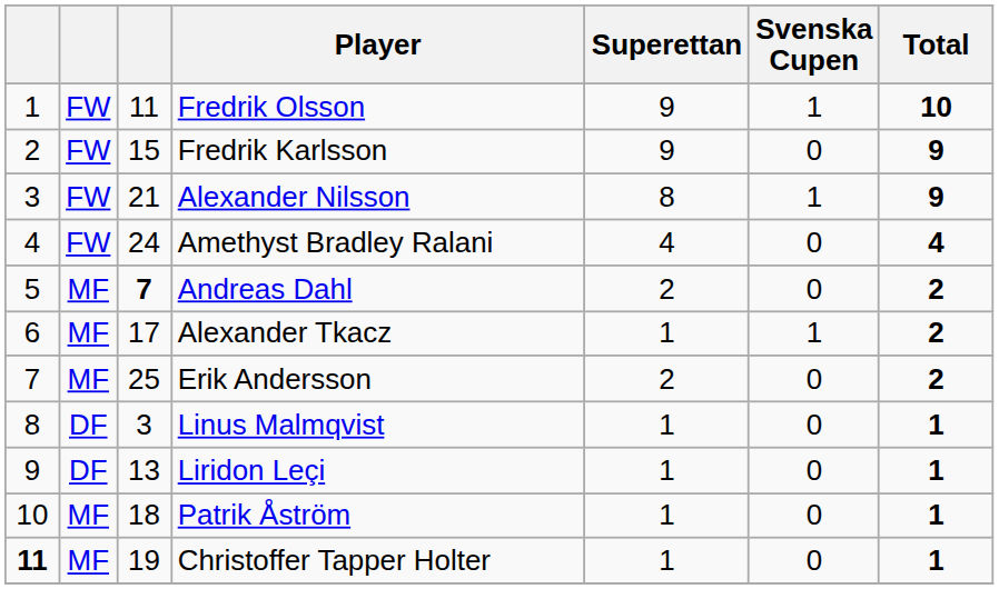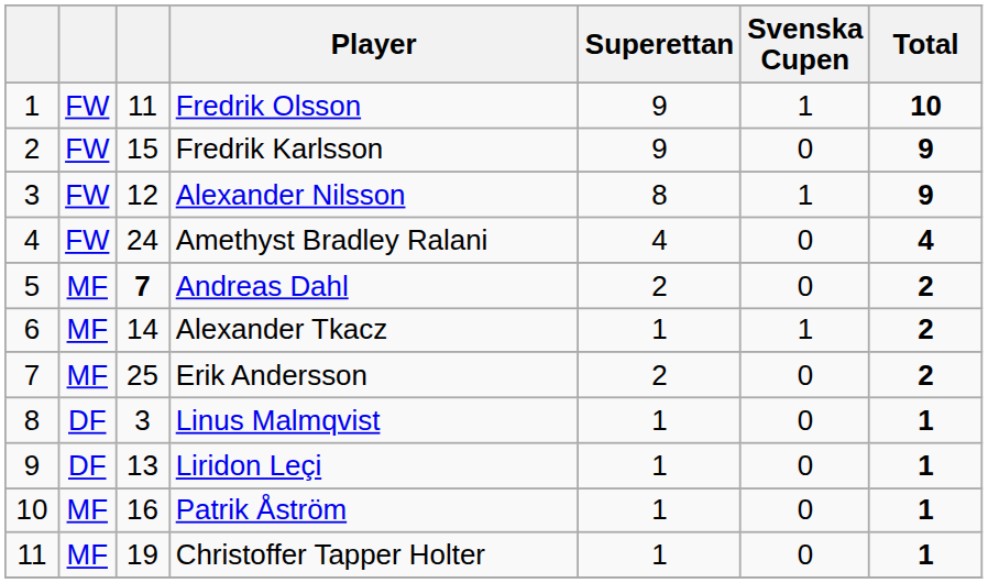 <table class="wikitable" style="font-size: 90%; text-align: center;">
 <tr>
 <th width=20></th>
 <th width=20></th>
 <th width=20></th>
 <th width=200>Player</th>
 <th width=50>Superettan</th>
 <th width=50>Svenska Cupen</th>
 <th width=50><strong>Total</strong></th>
 </tr>
 <tr>
 <td>1</td>
 <td><a href='#'>FW</a></td>
 <td>11</td>
 <td align=left> <a href='#'>Fredrik Olsson</a></td>
 <td>9</td>
 <td>1</td>
 <td><strong>10</strong></td>
 </tr>
 <tr>
 <td>2</td>
 <td><a href='#'>FW</a></td>
 <td>15</td>
 <td align=left> Fredrik Karlsson</td>
 <td>9</td>
 <td>0</td>
 <td><strong>9</strong></td>
 </tr>
 <tr>
 <td>3</td>
 <td><a href='#'>FW</a></td>
-<td>21</td>
+<td>12</td>
 <td align=left> <a href='#'>Alexander Nilsson</a></td>
 <td>8</td>
 <td>1</td>
 <td><strong>9</strong></td>
 </tr>
 <tr>
 <td>4</td>
 <td><a href='#'>FW</a></td>
 <td>24</td>
 <td align=left> Amethyst Bradley Ralani</td>
 <td>4</td>
 <td>0</td>
 <td><strong>4</strong></td>
 </tr>
 <tr>
 <td>5</td>
 <td><a href='#'>MF</a></td>
 <td><strong>7</strong></td>
 <td align=left> <a href='#'>Andreas Dahl</a></td>
 <td>2</td>
 <td>0</td>
 <td><strong>2</strong></td>
 </tr>
 <tr>
 <td>6</td>
 <td><a href='#'>MF</a></td>
-<td>17</td>
+<td>14</td>
 <td align=left> Alexander Tkacz</td>
 <td>1</td>
 <td>1</td>
 <td><strong>2</strong></td>
 </tr>
 <tr>
 <td>7</td>
 <td><a href='#'>MF</a></td>
 <td>25</td>
 <td align=left> Erik Andersson</td>
 <td>2</td>
 <td>0</td>
 <td><strong>2</strong></td>
 </tr>
 <tr>
 <td>8</td>
 <td><a href='#'>DF</a></td>
 <td>3</td>
 <td align=left> <a href='#'>Linus Malmqvist</a></td>
 <td>1</td>
 <td>0</td>
 <td><strong>1</strong></td>
 </tr>
 <tr>
 <td>9</td>
 <td><a href='#'>DF</a></td>
 <td>13</td>
 <td align=left> <a href='#'>Liridon Leçi</a></td>
 <td>1</td>
 <td>0</td>
 <td><strong>1</strong></td>
 </tr>
 <tr>
 <td>10</td>
 <td><a href='#'>MF</a></td>
-<td>18</td>
+<td>16</td>
 <td align=left> <a href='#'>Patrik Åström</a></td>
 <td>1</td>
 <td>0</td>
 <td><strong>1</strong></td>
 </tr>
 <tr>
-<td><strong>11</strong></td>
+<td>11</td>
 <td><a href='#'>MF</a></td>
 <td>19</td>
 <td align=left> Christoffer Tapper Holter</td>
 <td>1</td>
 <td>0</td>
 <td><strong>1</strong></td>
 </tr>
 <tr>
 </tr>
 </table>
